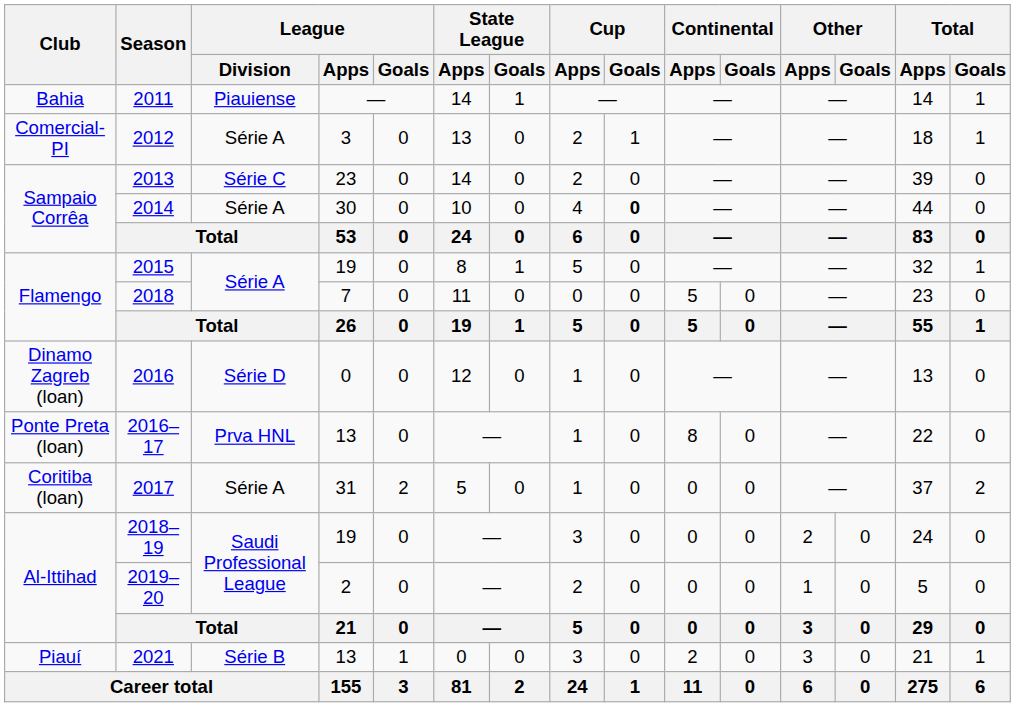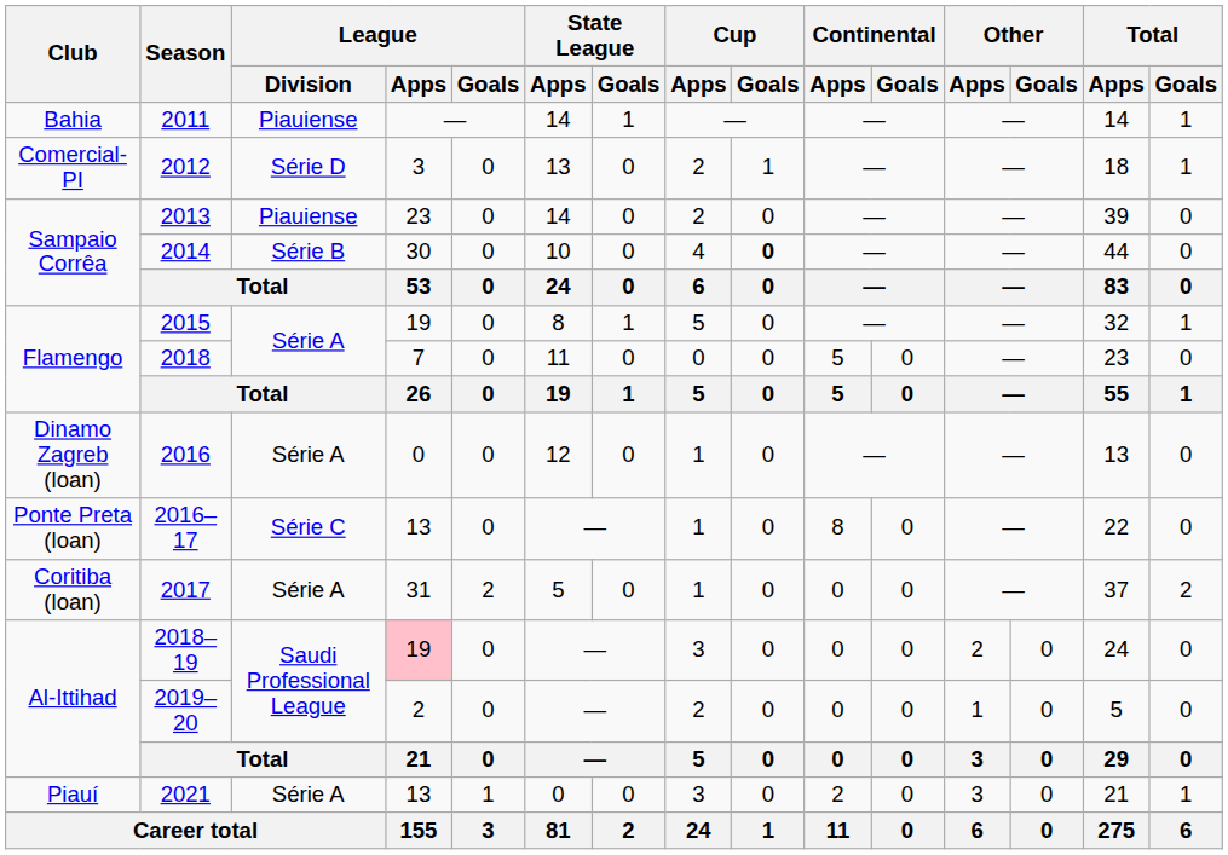 <table class="wikitable" style="text-align: center;">
 <tr>
 <th rowspan="2">Club</th>
 <th rowspan="2">Season</th>
 <th colspan="3">League</th>
 <th colspan="2">State League</th>
 <th colspan="2">Cup</th>
 <th colspan="2">Continental</th>
 <th colspan="2">Other</th>
 <th colspan="2">Total</th>
 </tr>
 <tr>
 <th>Division</th>
 <th>Apps</th>
 <th>Goals</th>
 <th>Apps</th>
 <th>Goals</th>
 <th>Apps</th>
 <th>Goals</th>
 <th>Apps</th>
 <th>Goals</th>
 <th>Apps</th>
 <th>Goals</th>
 <th>Apps</th>
 <th>Goals</th>
 </tr>
 <tr>
 <td><a href='#'>Bahia</a></td>
 <td><a href='#'>2011</a></td>
 <td><a href='#'>Piauiense</a></td>
 <td colspan="2">—</td>
 <td>14</td>
 <td>1</td>
 <td colspan="2">—</td>
 <td colspan="2">—</td>
 <td colspan="2">—</td>
 <td>14</td>
 <td>1</td>
 </tr>
 <tr>
 <td><a href='#'>Comercial-PI</a></td>
 <td><a href='#'>2012</a></td>
-<td>Série A</td>
+<td><a href='#'>Série D</a></td>
 <td>3</td>
 <td>0</td>
 <td>13</td>
 <td>0</td>
 <td>2</td>
 <td>1</td>
 <td colspan="2">—</td>
 <td colspan="2">—</td>
 <td>18</td>
 <td>1</td>
 </tr>
 <tr>
 <td rowspan="3"><a href='#'>Sampaio Corrêa</a></td>
 <td><a href='#'>2013</a></td>
-<td><a href='#'>Série C</a></td>
+<td><a href='#'>Piauiense</a></td>
 <td>23</td>
 <td>0</td>
 <td>14</td>
 <td>0</td>
 <td>2</td>
 <td>0</td>
 <td colspan="2">—</td>
 <td colspan="2">—</td>
 <td>39</td>
 <td>0</td>
 </tr>
 <tr>
 <td><a href='#'>2014</a></td>
-<td>Série A</td>
+<td><a href='#'>Série B</a></td>
 <td>30</td>
 <td>0</td>
 <td>10</td>
 <td>0</td>
 <td>4</td>
 <td><strong>0</strong></td>
 <td colspan="2">—</td>
 <td colspan="2">—</td>
 <td>44</td>
 <td>0</td>
 </tr>
 <tr>
 <th colspan="2">Total</th>
 <th>53</th>
 <th>0</th>
 <th>24</th>
 <th>0</th>
 <th>6</th>
 <th>0</th>
 <th colspan="2">—</th>
 <th colspan="2">—</th>
 <th>83</th>
 <th>0</th>
 </tr>
 <tr>
 <td rowspan="3"><a href='#'>Flamengo</a></td>
 <td><a href='#'>2015</a></td>
 <td rowspan="2"><a href='#'>Série A</a></td>
 <td>19</td>
 <td>0</td>
 <td>8</td>
 <td>1</td>
 <td>5</td>
 <td>0</td>
 <td colspan="2">—</td>
 <td colspan="2">—</td>
 <td>32</td>
 <td>1</td>
 </tr>
 <tr>
 <td><a href='#'>2018</a></td>
 <td>7</td>
 <td>0</td>
 <td>11</td>
 <td>0</td>
 <td>0</td>
 <td>0</td>
 <td>5</td>
 <td>0</td>
 <td colspan="2">—</td>
 <td>23</td>
 <td>0</td>
 </tr>
 <tr>
 <th colspan="2">Total</th>
 <th>26</th>
 <th>0</th>
 <th>19</th>
 <th>1</th>
 <th>5</th>
 <th>0</th>
 <th>5</th>
 <th>0</th>
 <th colspan="2">—</th>
 <th>55</th>
 <th>1</th>
 </tr>
 <tr>
 <td><a href='#'>Dinamo Zagreb</a> (loan)</td>
 <td><a href='#'>2016</a></td>
-<td><a href='#'>Série D</a></td>
+<td>Série A</td>
 <td>0</td>
 <td>0</td>
 <td>12</td>
 <td>0</td>
 <td>1</td>
 <td>0</td>
 <td colspan="2">—</td>
 <td colspan="2">—</td>
 <td>13</td>
 <td>0</td>
 </tr>
 <tr>
 <td><a href='#'>Ponte Preta</a> (loan)</td>
 <td><a href='#'>2016–17</a></td>
-<td><a href='#'>Prva HNL</a></td>
+<td><a href='#'>Série C</a></td>
 <td>13</td>
 <td>0</td>
 <td colspan="2">—</td>
 <td>1</td>
 <td>0</td>
 <td>8</td>
 <td>0</td>
 <td colspan="2">—</td>
 <td>22</td>
 <td>0</td>
 </tr>
 <tr>
 <td><a href='#'>Coritiba</a> (loan)</td>
 <td><a href='#'>2017</a></td>
 <td>Série A</td>
 <td>31</td>
 <td>2</td>
 <td>5</td>
 <td>0</td>
 <td>1</td>
 <td>0</td>
 <td>0</td>
 <td>0</td>
 <td colspan="2">—</td>
 <td>37</td>
 <td>2</td>
 </tr>
 <tr>
 <td rowspan="3"><a href='#'>Al-Ittihad</a></td>
 <td><a href='#'>2018–19</a></td>
 <td rowspan="2"><a href='#'>Saudi Professional League</a></td>
-<td>19</td>
+<td style="background: pink;">19</td>
 <td>0</td>
 <td colspan="2">—</td>
 <td>3</td>
 <td>0</td>
 <td>0</td>
 <td>0</td>
 <td>2</td>
 <td>0</td>
 <td>24</td>
 <td>0</td>
 </tr>
 <tr>
 <td><a href='#'>2019–20</a></td>
 <td>2</td>
 <td>0</td>
 <td colspan="2">—</td>
 <td>2</td>
 <td>0</td>
 <td>0</td>
 <td>0</td>
 <td>1</td>
 <td>0</td>
 <td>5</td>
 <td>0</td>
 </tr>
 <tr>
 <th colspan="2">Total</th>
 <th>21</th>
 <th>0</th>
 <th colspan="2">—</th>
 <th>5</th>
 <th>0</th>
 <th>0</th>
 <th>0</th>
 <th>3</th>
 <th>0</th>
 <th>29</th>
 <th>0</th>
 </tr>
 <tr>
 <td><a href='#'>Piauí</a></td>
 <td><a href='#'>2021</a></td>
-<td><a href='#'>Série B</a></td>
+<td>Série A</td>
 <td>13</td>
 <td>1</td>
 <td>0</td>
 <td>0</td>
 <td>3</td>
 <td>0</td>
 <td>2</td>
 <td>0</td>
 <td>3</td>
 <td>0</td>
 <td>21</td>
 <td>1</td>
 </tr>
 <tr>
 <th colspan="3"><strong>Career total</strong></th>
 <th>155</th>
 <th>3</th>
 <th>81</th>
 <th>2</th>
 <th>24</th>
 <th>1</th>
 <th>11</th>
 <th>0</th>
 <th>6</th>
 <th>0</th>
 <th>275</th>
 <th>6</th>
 </tr>
 </table>
